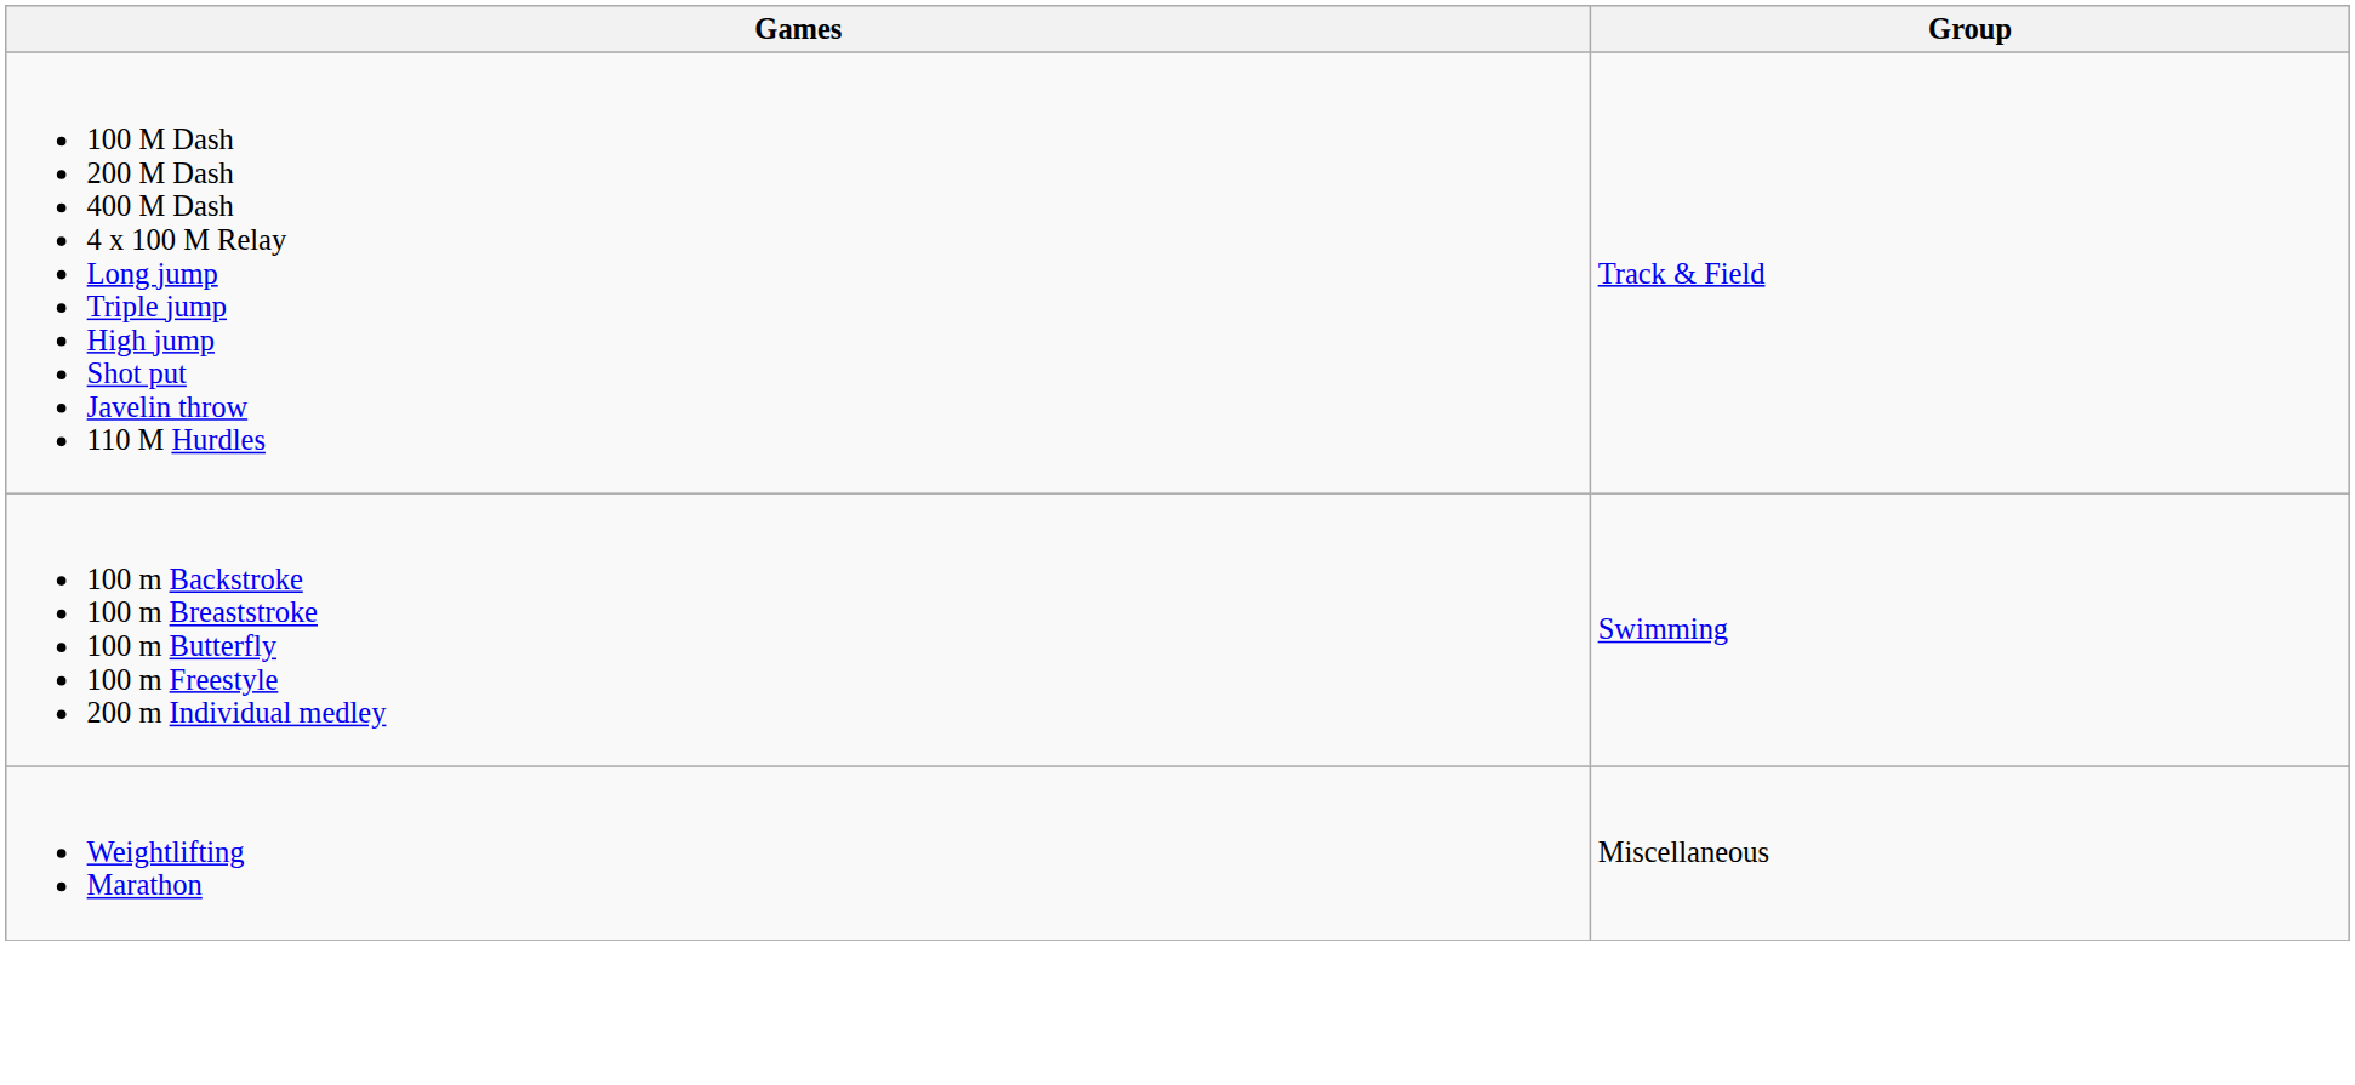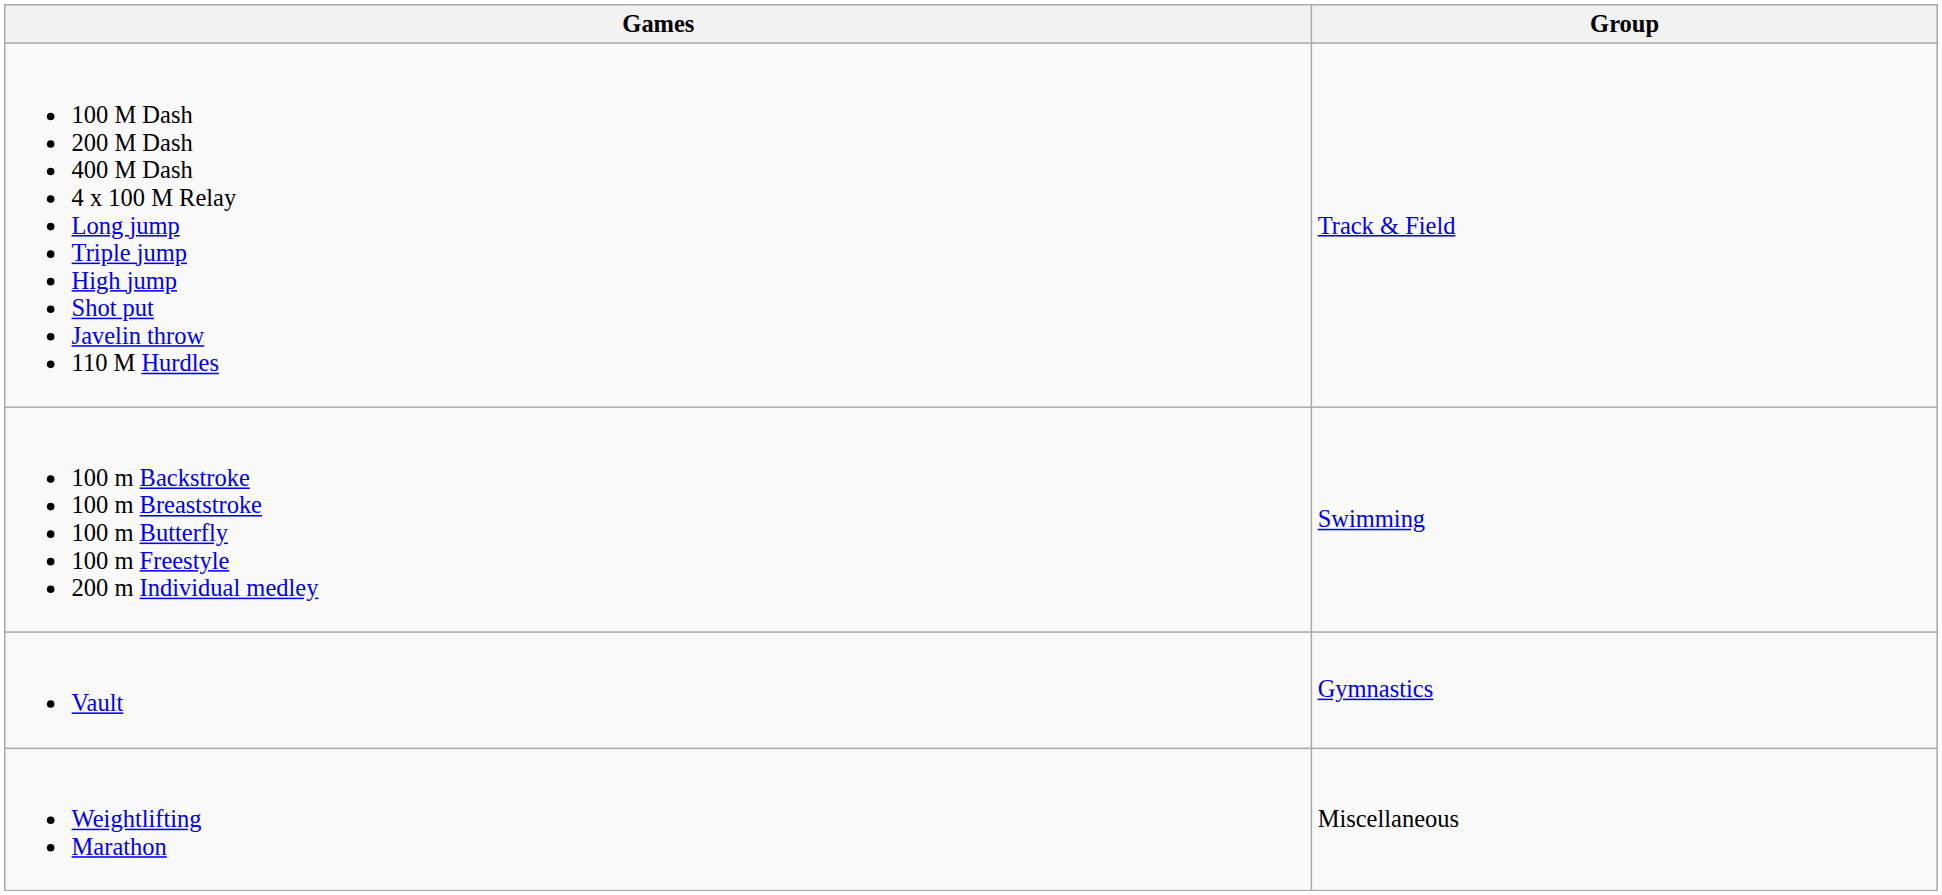 <table class="wikitable sortable" style="width: 100%">
 <tr>
 <th>Games</th>
 <th>Group</th>
 </tr>
 <tr>
 <td><br><ul><li>100 M Dash</li><li>200 M Dash</li><li>400 M Dash</li><li>4 x 100 M Relay</li><li><a href='#'>Long jump</a></li><li><a href='#'>Triple jump</a></li><li><a href='#'>High jump</a></li><li><a href='#'>Shot put</a></li><li><a href='#'>Javelin throw</a></li><li>110 M <a href='#'>Hurdles</a></li></ul></td>
 <td><a href='#'>Track & Field</a></td>
 </tr>
 <tr>
 <td><br><ul><li>100 m <a href='#'>Backstroke</a></li><li>100 m <a href='#'>Breaststroke</a></li><li>100 m <a href='#'>Butterfly</a></li><li>100 m <a href='#'>Freestyle</a></li><li>200 m <a href='#'>Individual medley</a></li></ul></td>
 <td><a href='#'>Swimming</a></td>
 </tr>
 <tr>
+<td><br><ul><li><a href='#'>Vault</a></li></ul></td>
+<td><a href='#'>Gymnastics</a></td>
+</tr>
+<tr>
 <td><br><ul><li><a href='#'>Weightlifting</a></li><li><a href='#'>Marathon</a></li></ul></td>
 <td>Miscellaneous</td>
 </tr>
 </table>
